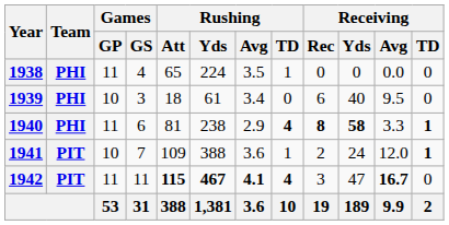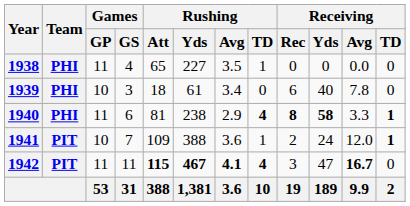 <table class="wikitable" style="text-align:center;">
 <tr>
 <th rowspan="2">Year</th>
 <th rowspan="2">Team</th>
 <th colspan="2">Games</th>
 <th colspan="4">Rushing</th>
 <th colspan="4">Receiving</th>
 </tr>
 <tr>
 <th>GP</th>
 <th>GS</th>
 <th>Att</th>
 <th>Yds</th>
 <th>Avg</th>
 <th>TD</th>
 <th>Rec</th>
 <th>Yds</th>
 <th>Avg</th>
 <th>TD</th>
 </tr>
 <tr>
 <th><a href='#'>1938</a></th>
 <th><a href='#'>PHI</a></th>
 <td>11</td>
 <td>4</td>
 <td>65</td>
-<td>224</td>
+<td>227</td>
 <td>3.5</td>
 <td>1</td>
 <td>0</td>
 <td>0</td>
 <td>0.0</td>
 <td>0</td>
 </tr>
 <tr>
 <th><a href='#'>1939</a></th>
 <th><a href='#'>PHI</a></th>
 <td>10</td>
 <td>3</td>
 <td>18</td>
 <td>61</td>
 <td>3.4</td>
 <td>0</td>
 <td>6</td>
 <td>40</td>
-<td>9.5</td>
+<td>7.8</td>
 <td>0</td>
 </tr>
 <tr>
 <th><a href='#'>1940</a></th>
 <th><a href='#'>PHI</a></th>
 <td>11</td>
 <td>6</td>
 <td>81</td>
 <td>238</td>
 <td>2.9</td>
 <td><strong>4</strong></td>
 <td><strong>8</strong></td>
 <td><strong>58</strong></td>
 <td>3.3</td>
 <td><strong>1</strong></td>
 </tr>
 <tr>
 <th><a href='#'>1941</a></th>
 <th><a href='#'>PIT</a></th>
 <td>10</td>
 <td>7</td>
 <td>109</td>
 <td>388</td>
 <td>3.6</td>
 <td>1</td>
 <td>2</td>
 <td>24</td>
 <td>12.0</td>
 <td><strong>1</strong></td>
 </tr>
 <tr>
 <th><a href='#'>1942</a></th>
 <th><a href='#'>PIT</a></th>
 <td>11</td>
 <td>11</td>
 <td><strong>115</strong></td>
 <td><strong>467</strong></td>
 <td><strong>4.1</strong></td>
 <td><strong>4</strong></td>
 <td>3</td>
 <td>47</td>
 <td><strong>16.7</strong></td>
 <td>0</td>
 </tr>
 <tr>
 <th colspan="2"></th>
 <th>53</th>
 <th>31</th>
 <th>388</th>
 <th>1,381</th>
 <th>3.6</th>
 <th>10</th>
 <th>19</th>
 <th>189</th>
 <th>9.9</th>
 <th>2</th>
 </tr>
 </table>
